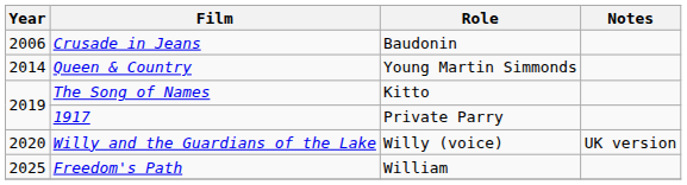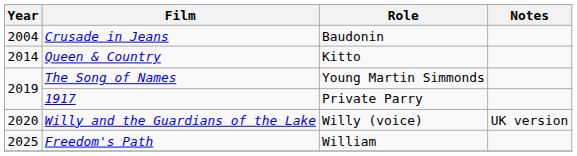 <table class="wikitable">
 <tr>
 <th>Year</th>
 <th>Film</th>
 <th>Role</th>
 <th>Notes</th>
 </tr>
 <tr>
-<td>2006</td>
+<td>2004</td>
 <td><em><a href='#'>Crusade in Jeans</a></em></td>
 <td>Baudonin</td>
 <td></td>
 </tr>
 <tr>
 <td>2014</td>
 <td><em><a href='#'>Queen & Country</a></em></td>
-<td>Young Martin Simmonds</td>
+<td>Kitto</td>
 <td></td>
 </tr>
 <tr>
 <td rowspan="2">2019</td>
 <td><em><a href='#'>The Song of Names</a></em></td>
-<td>Kitto</td>
+<td>Young Martin Simmonds</td>
 <td></td>
 </tr>
 <tr>
 <td><em><a href='#'>1917</a></em></td>
 <td>Private Parry</td>
 <td></td>
 </tr>
 <tr>
 <td>2020</td>
 <td><em><a href='#'>Willy and the Guardians of the Lake</a></em></td>
 <td>Willy (voice)</td>
 <td>UK version</td>
 </tr>
 <tr>
 <td>2025</td>
 <td><em><a href='#'>Freedom's Path</a></em></td>
 <td>William</td>
 <td></td>
 </tr>
 <tr>
 </tr>
 </table>
